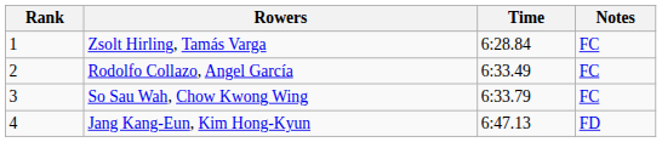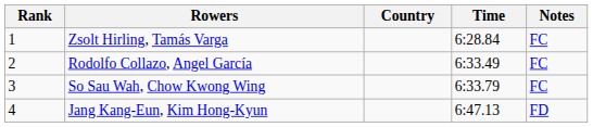 <table class="wikitable sortable" width=50%>
 <tr>
 <th>Rank</th>
 <th>Rowers</th>
+<th>Country</th>
 <th>Time</th>
 <th>Notes</th>
 </tr>
 <tr>
 <td>1</td>
 <td><a href='#'>Zsolt Hirling</a>, <a href='#'>Tamás Varga</a></td>
+<td></td>
 <td>6:28.84</td>
 <td><a href='#'>FC</a></td>
 </tr>
 <tr>
 <td>2</td>
 <td><a href='#'>Rodolfo Collazo</a>, <a href='#'>Angel García</a></td>
+<td></td>
 <td>6:33.49</td>
 <td><a href='#'>FC</a></td>
 </tr>
 <tr>
 <td>3</td>
 <td><a href='#'>So Sau Wah</a>, <a href='#'>Chow Kwong Wing</a></td>
+<td></td>
 <td>6:33.79</td>
 <td><a href='#'>FC</a></td>
 </tr>
 <tr>
 <td>4</td>
 <td><a href='#'>Jang Kang-Eun</a>, <a href='#'>Kim Hong-Kyun</a></td>
+<td></td>
 <td>6:47.13</td>
 <td><a href='#'>FD</a></td>
 </tr>
 </table>
